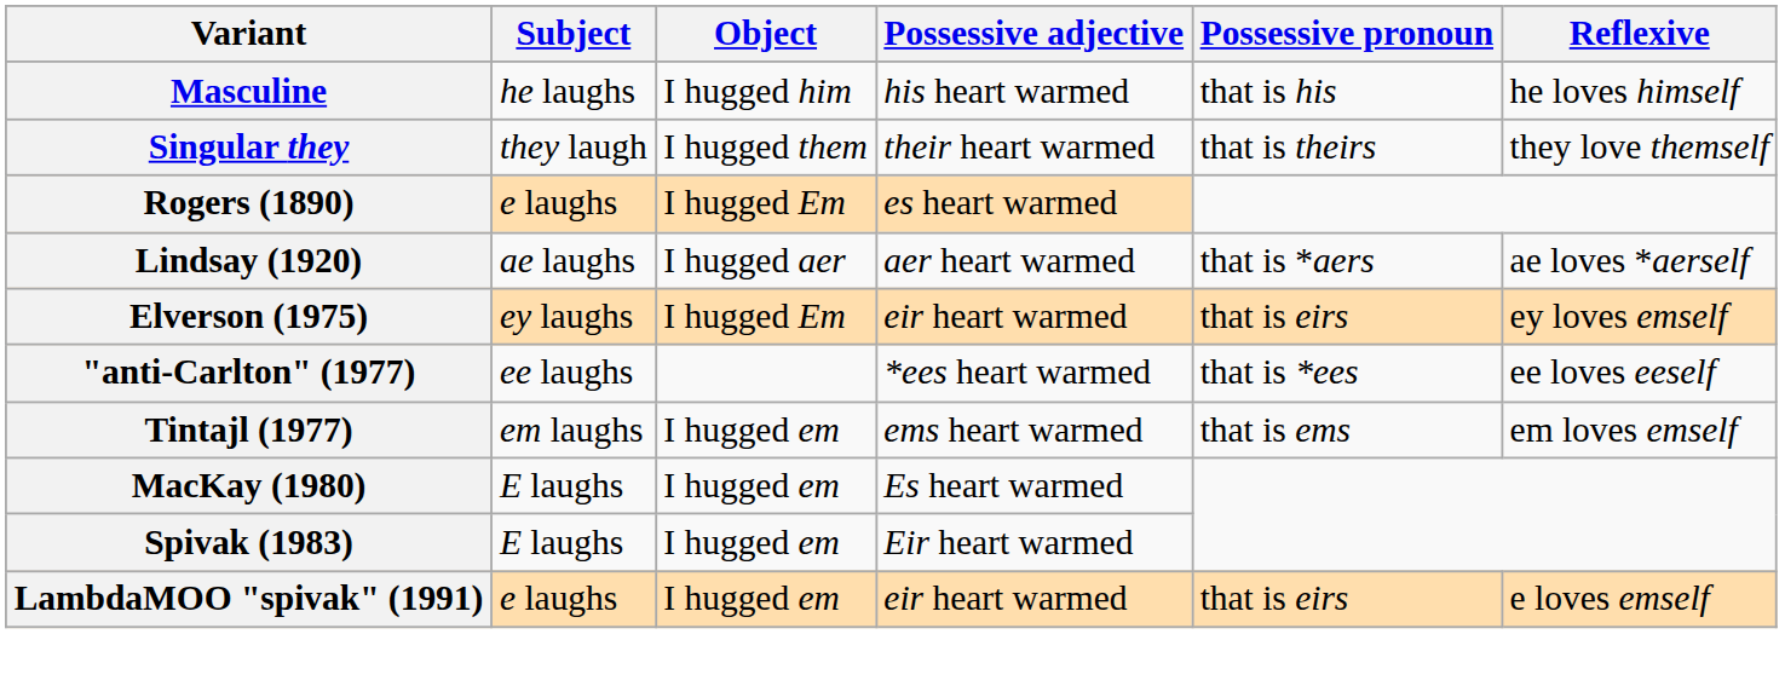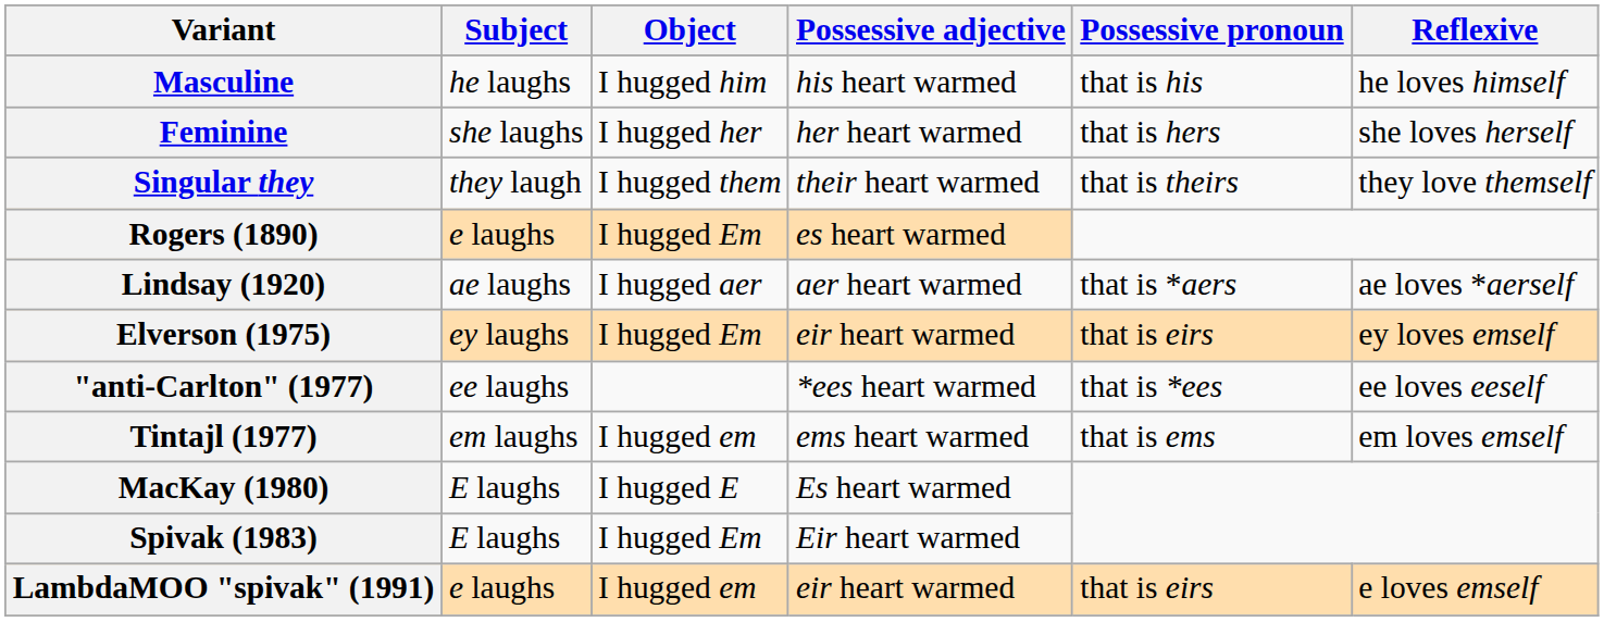 <table class="wikitable center" style="vertical-align:top;">
 <tr>
 <th>Variant</th>
 <th><a href='#'>Subject</a></th>
 <th><a href='#'>Object</a></th>
 <th><a href='#'>Possessive adjective</a></th>
 <th><a href='#'>Possessive pronoun</a></th>
 <th><a href='#'>Reflexive</a></th>
 </tr>
 <tr>
 <th scope="row"><a href='#'>Masculine</a></th>
 <td><em>he</em> laughs</td>
 <td>I hugged <em>him</em></td>
 <td><em>his</em> heart warmed</td>
 <td>that is <em>his</em></td>
 <td>he loves <em>himself</em></td>
+</tr>
+<tr>
+<th scope="row"><a href='#'>Feminine</a></th>
+<td><em>she</em> laughs</td>
+<td>I hugged <em>her</em></td>
+<td><em>her</em> heart warmed</td>
+<td>that is <em>hers</em></td>
+<td>she loves <em>herself</em></td>
 </tr>
 <tr>
 <th scope="row"><a href='#'>Singular <em>they</em></a></th>
 <td><em>they</em> laugh</td>
 <td>I hugged <em>them</em></td>
 <td><em>their</em> heart warmed</td>
 <td>that is <em>theirs</em></td>
 <td>they love <em>themself</em></td>
 </tr>
 <tr style="background:#ffdead">
 <th scope="row">Rogers (1890)</th>
 <td><em>e</em> laughs</td>
 <td>I hugged <em>Em</em></td>
 <td><em>es</em> heart warmed</td>
 </tr>
 <tr>
 <th scope="row">Lindsay (1920)</th>
 <td><em>ae</em> laughs</td>
 <td>I hugged <em>aer</em></td>
 <td><em>aer</em> heart warmed</td>
 <td>that is *<em>aers</em></td>
 <td>ae loves *<em>aerself</em></td>
 </tr>
 <tr style="background:#ffdead">
 <th scope="row">Elverson (1975)</th>
 <td><em>ey</em> laughs</td>
 <td>I hugged <em>Em</em></td>
 <td><em>eir</em> heart warmed</td>
 <td>that is <em>eirs</em></td>
 <td>ey loves <em>emself</em></td>
 </tr>
 <tr>
 <th scope="row">"anti-Carlton" (1977)</th>
 <td><em>ee</em> laughs</td>
 <td></td>
 <td><em>*ees</em> heart warmed</td>
 <td>that is <em>*ees</em></td>
 <td>ee loves <em>eeself</em> </td>
 </tr>
 <tr>
 <th scope="row">Tintajl (1977)</th>
 <td><em>em</em> laughs</td>
 <td>I hugged <em>em</em></td>
 <td><em>ems</em> heart warmed</td>
 <td>that is <em>ems</em></td>
 <td>em loves <em>emself</em></td>
 </tr>
 <tr>
 <th scope="row">MacKay (1980)</th>
 <td><em>E</em> laughs</td>
-<td>I hugged <em>em</em></td>
+<td>I hugged <em>E</em></td>
 <td><em>Es</em> heart warmed</td>
 </tr>
 <tr>
 <th scope="row">Spivak (1983)</th>
 <td><em>E</em> laughs</td>
-<td>I hugged <em>em</em></td>
+<td>I hugged <em>Em</em></td>
 <td><em>Eir</em> heart warmed</td>
 </tr>
 <tr style="background:#ffdead">
 <th scope="row">LambdaMOO "spivak" (1991)</th>
 <td><em>e</em> laughs</td>
 <td>I hugged <em>em</em></td>
 <td><em>eir</em> heart warmed</td>
 <td>that is <em>eirs</em></td>
 <td>e loves <em>emself</em></td>
 </tr>
 </table>
